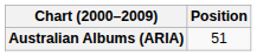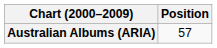 <table class="wikitable plainrowheaders">
 <tr>
 <th scope="col">Chart (2000–2009)</th>
 <th scope="col">Position</th>
 </tr>
 <tr>
 <th scope="row">Australian Albums (ARIA)</th>
-<td align="center">51</td>
+<td align="center">57</td>
 </tr>
 </table>
